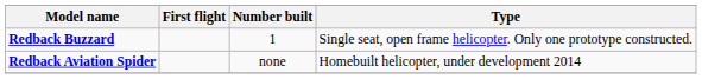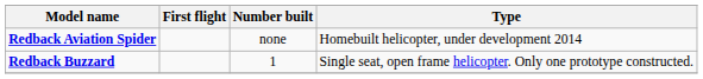 <table class="wikitable" align=center style="font-size:90%;">
 <tr>
 </tr>
 <tr style="background:#efefef;">
 <th>Model name</th>
 <th>First flight</th>
 <th>Number built</th>
 <th>Type</th>
 </tr>
 <tr>
+<td align=left><strong><a href='#'>Redback Aviation Spider</a></strong></td>
+<td align=center></td>
+<td align=center>none</td>
+<td align=left>Homebuilt helicopter, under development 2014</td>
+</tr>
+<tr>
 <td align=left><strong><a href='#'>Redback Buzzard</a></strong></td>
 <td align=center></td>
 <td align=center>1</td>
 <td align=left>Single seat, open frame <a href='#'>helicopter</a>. Only one prototype constructed.</td>
 </tr>
 <tr>
-<td align=left><strong><a href='#'>Redback Aviation Spider</a></strong></td>
-<td align=center></td>
-<td align=center>none</td>
-<td align=left>Homebuilt helicopter, under development 2014</td>
-</tr>
-<tr>
 </tr>
 </table>
